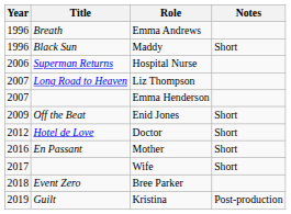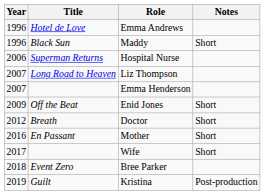 <table class="wikitable sortable">
 <tr>
 <th>Year</th>
 <th>Title</th>
 <th>Role</th>
 <th class="unsortable">Notes</th>
 </tr>
 <tr>
 <td>1996</td>
-<td><em>Breath</em></td>
+<td><em><a href='#'>Hotel de Love</a></em></td>
 <td>Emma Andrews</td>
 <td></td>
 </tr>
 <tr>
 <td>1996</td>
 <td><em>Black Sun</em></td>
 <td>Maddy</td>
 <td>Short</td>
 </tr>
 <tr>
 <td>2006</td>
 <td><em><a href='#'>Superman Returns</a></em></td>
 <td>Hospital Nurse</td>
 <td></td>
 </tr>
 <tr>
 <td>2007</td>
 <td><em><a href='#'>Long Road to Heaven</a></em></td>
 <td>Liz Thompson</td>
 <td></td>
 </tr>
 <tr>
 <td>2007</td>
 <td><em></em></td>
 <td>Emma Henderson</td>
 <td></td>
 </tr>
 <tr>
 <td>2009</td>
 <td><em>Off the Beat</em></td>
 <td>Enid Jones</td>
 <td>Short</td>
 </tr>
 <tr>
 <td>2012</td>
-<td><em><a href='#'>Hotel de Love</a></em></td>
+<td><em>Breath</em></td>
 <td>Doctor</td>
 <td>Short</td>
 </tr>
 <tr>
 <td>2016</td>
 <td><em>En Passant</em></td>
 <td>Mother</td>
 <td>Short</td>
 </tr>
 <tr>
 <td>2017</td>
 <td><em></em></td>
 <td>Wife</td>
 <td>Short</td>
 </tr>
 <tr>
 <td>2018</td>
 <td><em>Event Zero</em></td>
 <td>Bree Parker</td>
 <td></td>
 </tr>
 <tr>
 <td>2019</td>
 <td><em>Guilt</em></td>
 <td>Kristina</td>
 <td>Post-production</td>
 </tr>
 </table>
